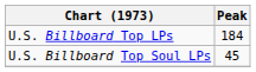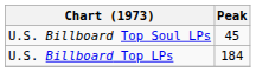 <table class="wikitable">
 <tr>
 <th>Chart (1973)</th>
 <th>Peak<br></th>
 </tr>
 <tr>
+<td>U.S. <em>Billboard</em> <a href='#'>Top Soul LPs</a></td>
+<td align="center">45</td>
+</tr>
+<tr>
 <td>U.S. <a href='#'><em>Billboard</em> Top LPs</a></td>
 <td align="center">184</td>
 </tr>
 <tr>
-<td>U.S. <em>Billboard</em> <a href='#'>Top Soul LPs</a></td>
-<td align="center">45</td>
-</tr>
-<tr>
 </tr>
 </table>
